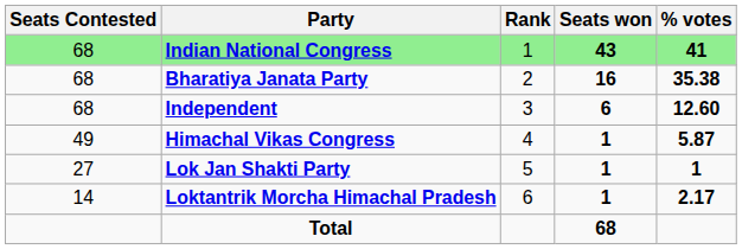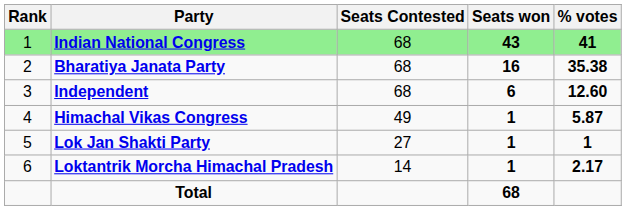 <table class="wikitable sortable" style="text-align: center;">
 <tr>
+<th align="center">Rank</th>
+<th align="center">Party</th>
 <th align="center">Seats Contested</th>
-<th align="center">Party</th>
-<th align="center">Rank</th>
 <th align="center">Seats won</th>
 <th align="center">% votes</th>
 </tr>
 <tr style="background: #90EE90;">
+<td>1</td>
+<td align="left"><strong><a href='#'>Indian National Congress</a></strong></td>
 <td>68</td>
-<td align="left"><strong><a href='#'>Indian National Congress</a></strong></td>
-<td>1</td>
 <td><strong>43</strong></td>
 <td><strong>41</strong></td>
 </tr>
 <tr>
+<td>2</td>
+<td align="left"><strong><a href='#'>Bharatiya Janata Party</a></strong></td>
 <td>68</td>
-<td align="left"><strong><a href='#'>Bharatiya Janata Party</a></strong></td>
-<td>2</td>
 <td><strong>16</strong></td>
 <td><strong>35.38</strong></td>
 </tr>
 <tr>
+<td>3</td>
+<td align="left"><strong><a href='#'>Independent</a></strong></td>
 <td>68</td>
-<td align="left"><strong><a href='#'>Independent</a></strong></td>
-<td>3</td>
 <td><strong>6</strong></td>
 <td><strong>12.60</strong></td>
 </tr>
 <tr>
+<td>4</td>
+<td align="left"><strong><a href='#'>Himachal Vikas Congress</a></strong></td>
 <td>49</td>
-<td align="left"><strong><a href='#'>Himachal Vikas Congress</a></strong></td>
-<td>4</td>
 <td><strong>1</strong></td>
 <td><strong>5.87</strong></td>
 </tr>
 <tr>
+<td>5</td>
+<td align="left"><strong><a href='#'>Lok Jan Shakti Party</a></strong></td>
 <td>27</td>
-<td align="left"><strong><a href='#'>Lok Jan Shakti Party</a></strong></td>
-<td>5</td>
 <td><strong>1</strong></td>
 <td><strong>1</strong></td>
 </tr>
 <tr>
+<td>6</td>
+<td align="left"><strong><a href='#'>Loktantrik Morcha Himachal Pradesh</a></strong></td>
 <td>14</td>
-<td align="left"><strong><a href='#'>Loktantrik Morcha Himachal Pradesh</a></strong></td>
-<td>6</td>
 <td><strong>1</strong></td>
 <td><strong>2.17</strong></td>
 </tr>
 <tr>
 <td></td>
 <td align="centre"><strong>Total </strong></td>
 <td></td>
 <td><strong>68</strong></td>
 <td><strong> </strong></td>
 </tr>
 </table>
